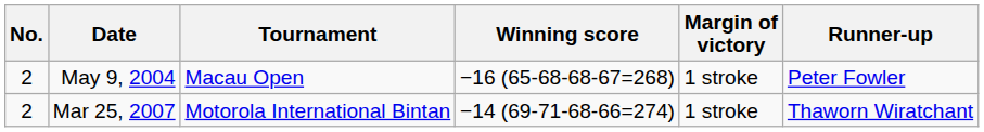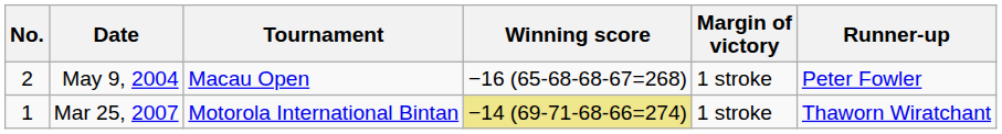 <table class="wikitable" style="font-size:95%;">
 <tr>
 <th>No.</th>
 <th>Date</th>
 <th>Tournament</th>
 <th>Winning score</th>
 <th>Margin of<br>victory</th>
 <th>Runner-up</th>
 </tr>
 <tr>
 <td align=center>2</td>
 <td align=right>May 9, <a href='#'>2004</a></td>
 <td><a href='#'>Macau Open</a></td>
 <td>−16 (65-68-68-67=268)</td>
 <td>1 stroke</td>
 <td> <a href='#'>Peter Fowler</a></td>
 </tr>
 <tr>
-<td align=center>2</td>
+<td align=center>1</td>
 <td align=right>Mar 25, <a href='#'>2007</a></td>
 <td><a href='#'>Motorola International Bintan</a></td>
-<td>−14 (69-71-68-66=274)</td>
+<td style="background: khaki;">−14 (69-71-68-66=274)</td>
 <td>1 stroke</td>
 <td> <a href='#'>Thaworn Wiratchant</a></td>
 </tr>
 </table>
